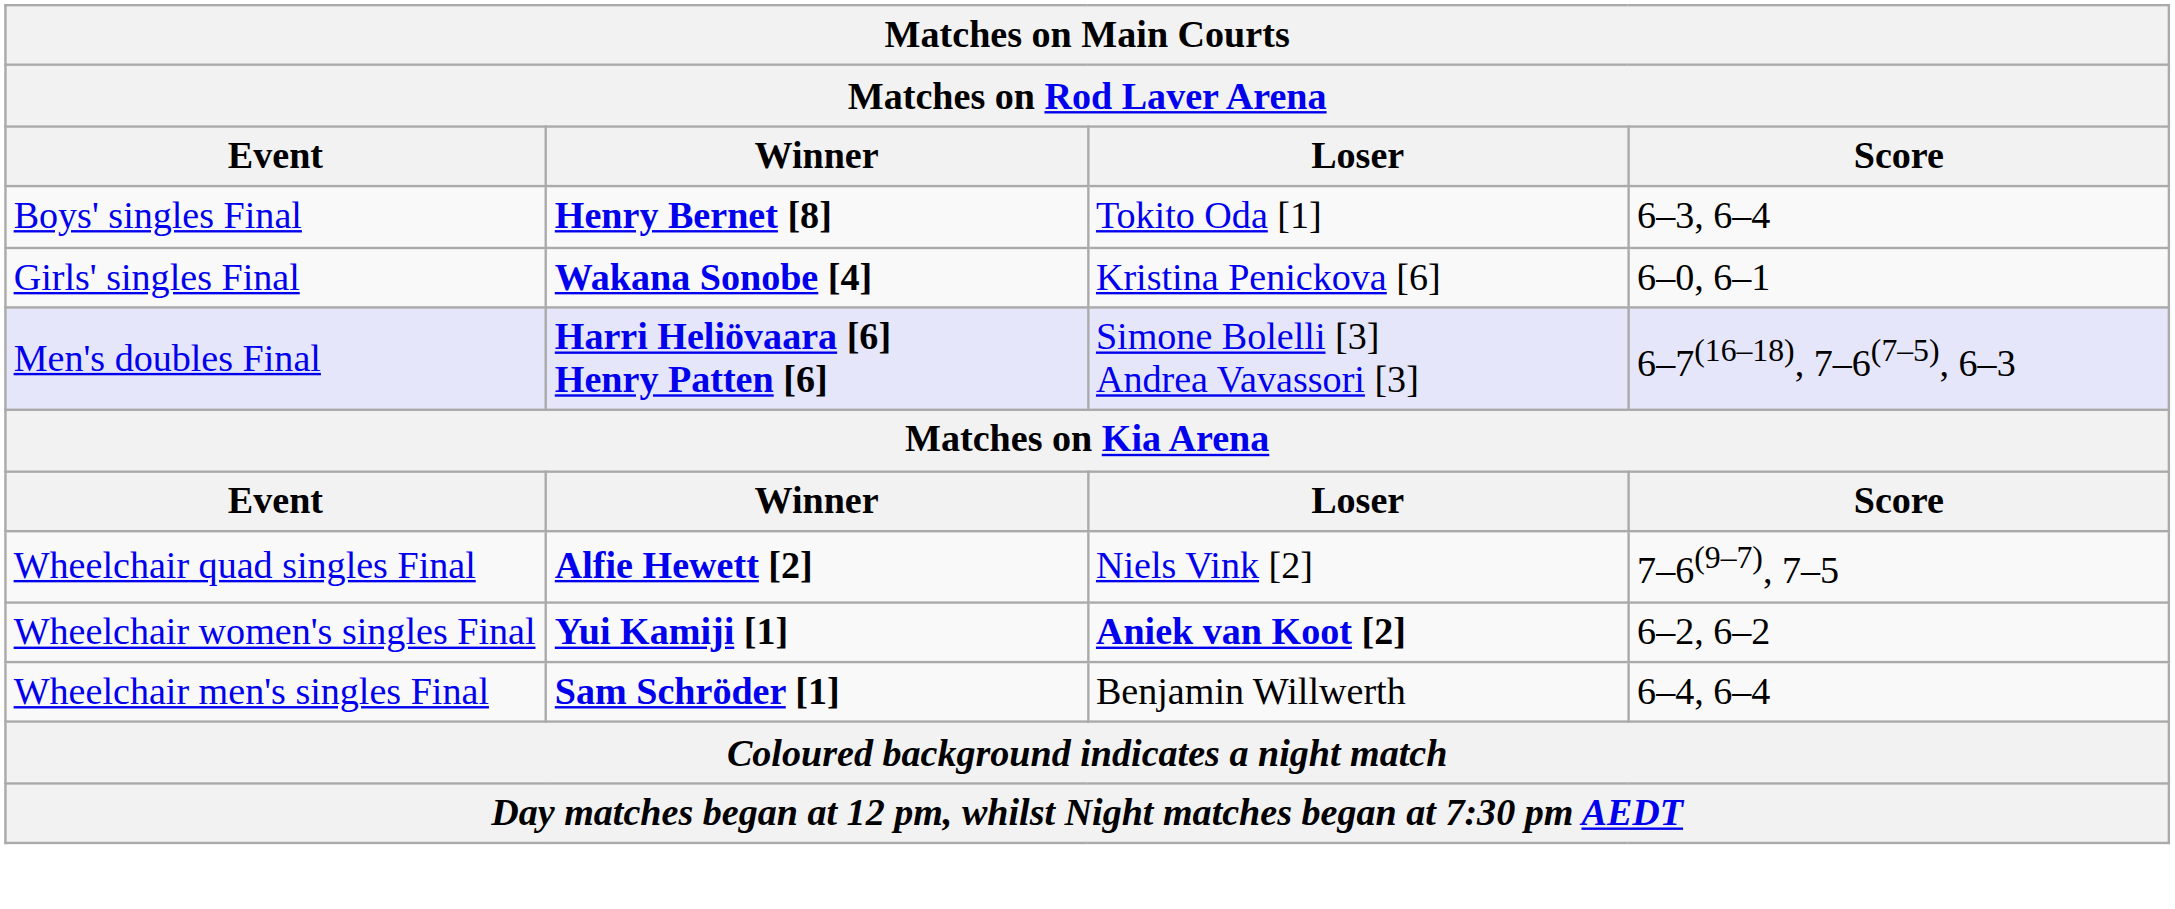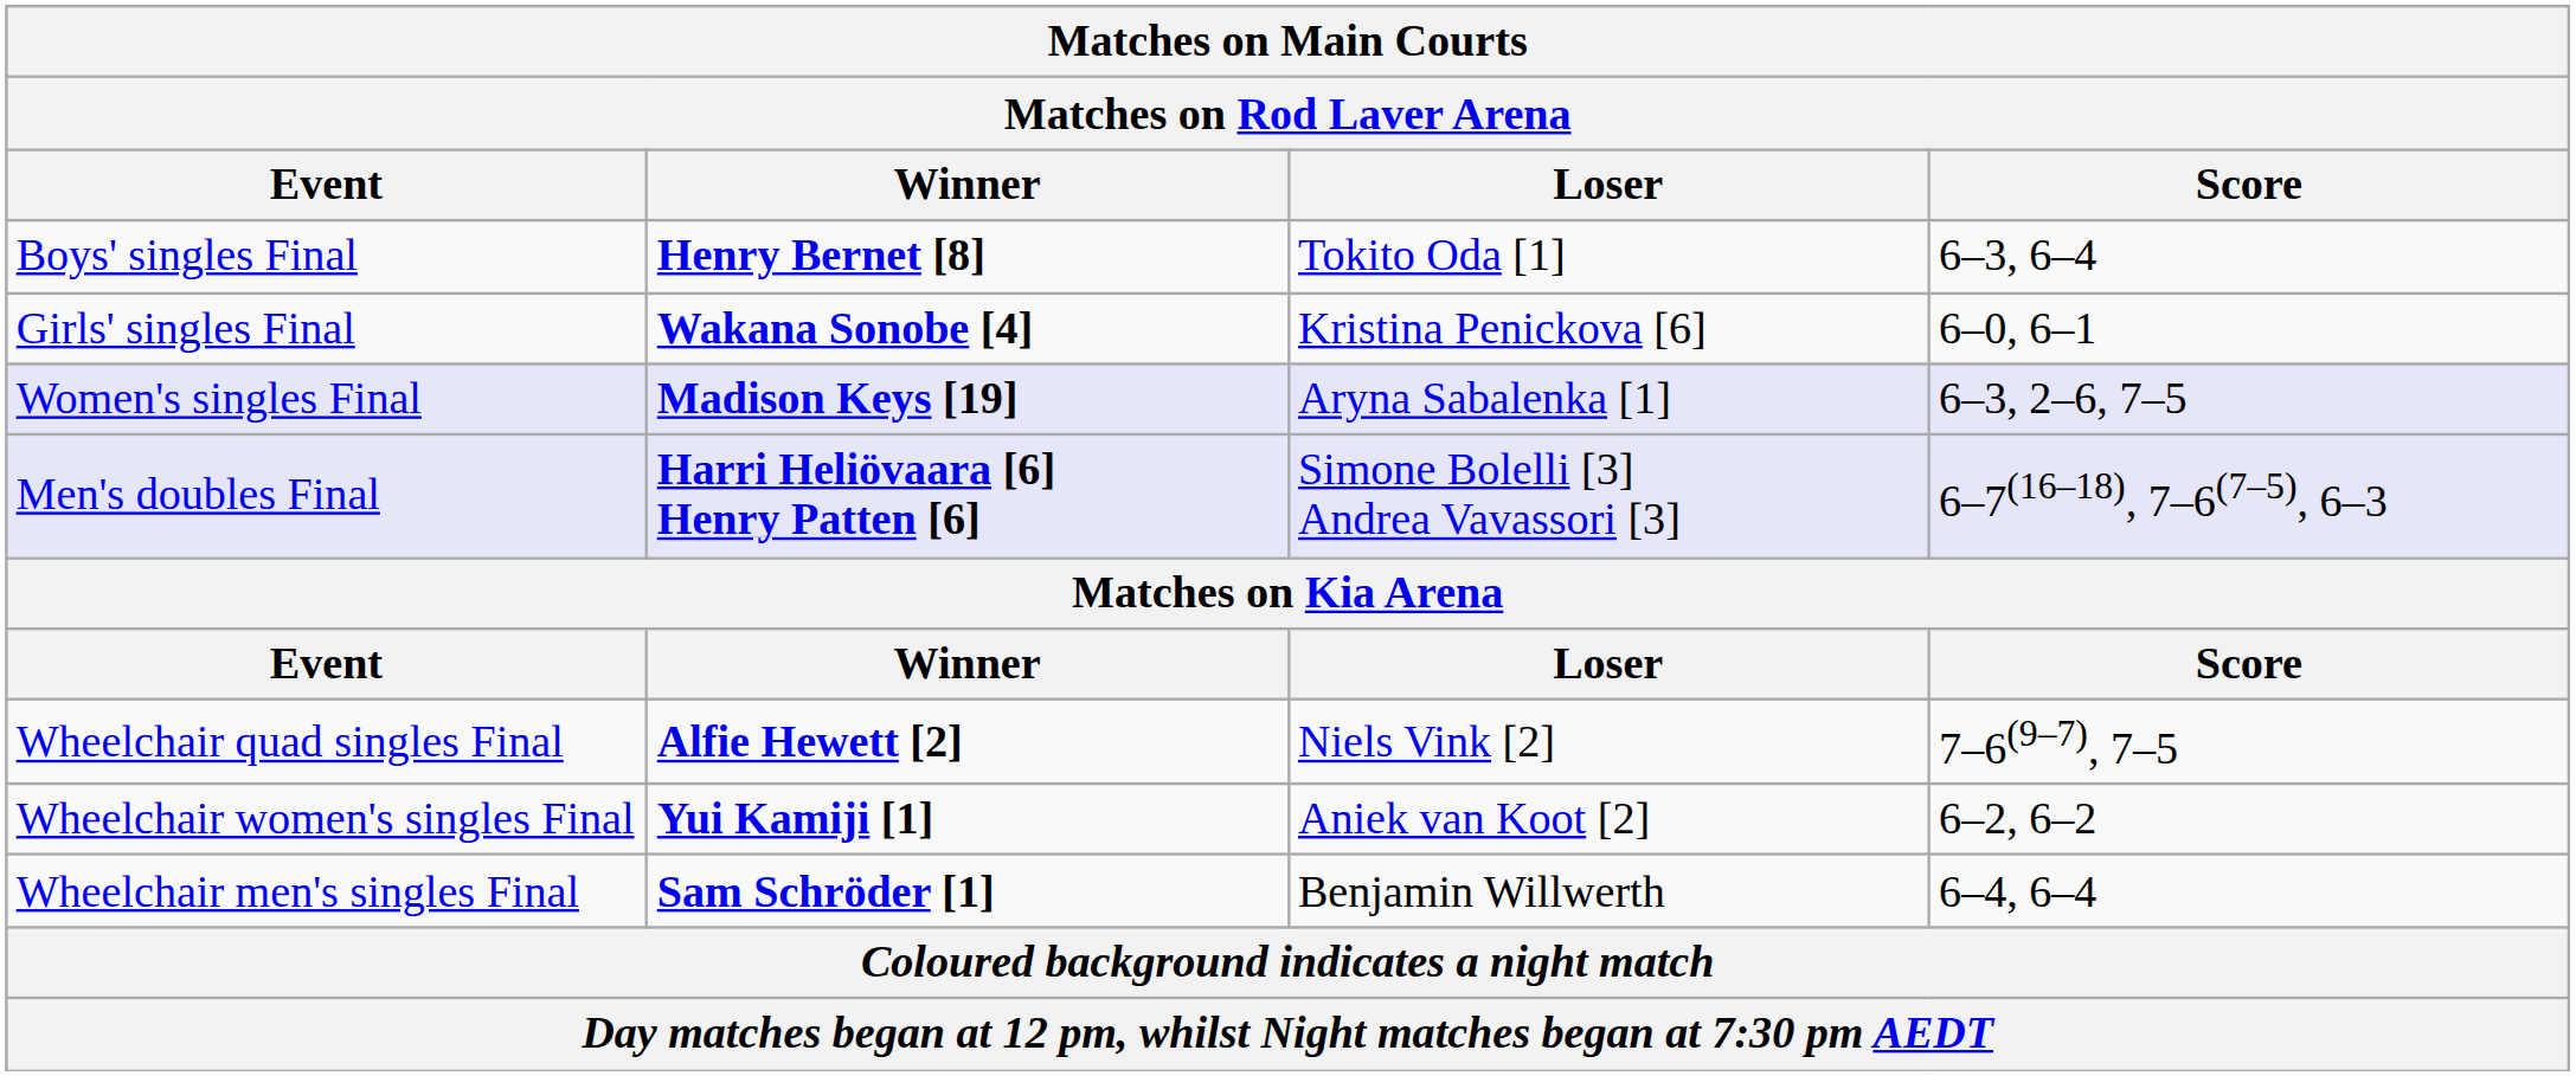 <table class="wikitable collapsible uncollapsed" style="margin:auto;">
 <tr>
 <th colspan=4><strong>Matches on Main Courts</strong></th>
 </tr>
 <tr>
 <th colspan=4><strong>Matches on <a href='#'>Rod Laver Arena</a></strong></th>
 </tr>
 <tr>
 <th style="width:220px;">Event</th>
 <th style="width:220px;">Winner</th>
 <th style="width:220px;">Loser</th>
 <th style="width:220px;">Score</th>
 </tr>
 <tr>
 <td><a href='#'>Boys' singles Final</a></td>
 <td><strong> <a href='#'>Henry Bernet</a> [8]</strong></td>
 <td> <a href='#'>Tokito Oda</a> [1]</td>
 <td>6–3, 6–4</td>
 </tr>
 <tr>
 <td><a href='#'>Girls' singles Final</a></td>
 <td><strong> <a href='#'>Wakana Sonobe</a> [4]</strong></td>
 <td> <a href='#'>Kristina Penickova</a> [6]</td>
 <td>6–0, 6–1</td>
 </tr>
 <tr bgcolor=lavender>
+<td><a href='#'>Women's singles Final</a></td>
+<td><strong> <a href='#'>Madison Keys</a> [19]</strong></td>
+<td> <a href='#'>Aryna Sabalenka</a> [1]</td>
+<td>6–3, 2–6, 7–5</td>
+</tr>
+<tr bgcolor=lavender>
 <td><a href='#'>Men's doubles Final</a></td>
 <td><strong> <a href='#'>Harri Heliövaara</a> [6] <br>  <a href='#'>Henry Patten</a> [6]</strong></td>
 <td> <a href='#'>Simone Bolelli</a> [3] <br>  <a href='#'>Andrea Vavassori</a> [3]</td>
 <td>6–7<sup>(16–18)</sup>, 7–6<sup>(7–5)</sup>, 6–3</td>
 </tr>
 <tr>
 <th colspan=4><strong>Matches on <a href='#'>Kia Arena</a></strong></th>
 </tr>
 <tr>
 <th style="width:220px;">Event</th>
 <th style="width:220px;">Winner</th>
 <th style="width:220px;">Loser</th>
 <th style="width:220px;">Score</th>
 </tr>
 <tr>
 <td><a href='#'>Wheelchair quad singles Final</a></td>
 <td><strong> <a href='#'>Alfie Hewett</a> [2]</strong></td>
 <td> <a href='#'>Niels Vink</a> [2]</td>
 <td>7–6<sup>(9–7)</sup>, 7–5</td>
 </tr>
 <tr>
 <td><a href='#'>Wheelchair women's singles Final</a></td>
 <td><strong> <a href='#'>Yui Kamiji</a> [1]</strong></td>
-<td><strong> <a href='#'>Aniek van Koot</a> [2]</strong></td>
+<td> <a href='#'>Aniek van Koot</a> [2]</td>
 <td>6–2, 6–2</td>
 </tr>
 <tr>
 <td><a href='#'>Wheelchair men's singles Final</a></td>
 <td><strong> <a href='#'>Sam Schröder</a> [1]</strong></td>
 <td> Benjamin Willwerth</td>
 <td>6–4, 6–4</td>
 </tr>
 <tr>
 <th colspan=4><em>Coloured background indicates a night match</em></th>
 </tr>
 <tr>
 <th colspan=4><em>Day matches began at 12 pm, whilst Night matches began at 7:30 pm <a href='#'>AEDT</a></em></th>
 </tr>
 </table>
